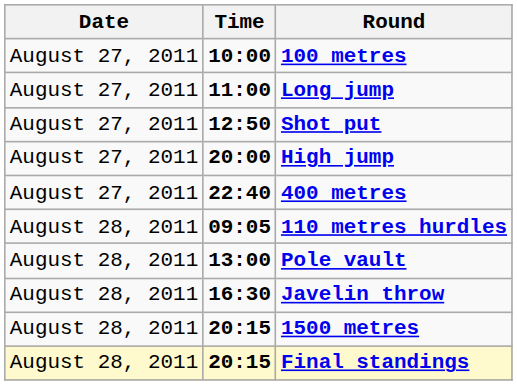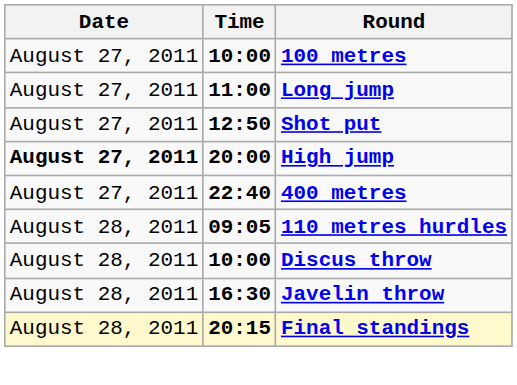 <table class="wikitable">
 <tr>
 <th>Date</th>
 <th>Time</th>
 <th>Round</th>
 </tr>
 <tr>
 <td>August 27, 2011</td>
 <td><strong>10:00</strong></td>
 <td><strong><a href='#'>100 metres</a></strong></td>
 </tr>
 <tr>
 <td>August 27, 2011</td>
 <td><strong>11:00</strong></td>
 <td><strong><a href='#'>Long jump</a></strong></td>
 </tr>
 <tr>
 <td>August 27, 2011</td>
 <td><strong>12:50</strong></td>
 <td><strong><a href='#'>Shot put</a></strong></td>
 </tr>
 <tr>
-<td>August 27, 2011</td>
+<td><strong>August 27, 2011</strong></td>
 <td><strong>20:00</strong></td>
 <td><strong><a href='#'>High jump</a></strong></td>
 </tr>
 <tr>
 <td>August 27, 2011</td>
 <td><strong>22:40</strong></td>
 <td><strong><a href='#'>400 metres</a></strong></td>
 </tr>
 <tr>
 <td>August 28, 2011</td>
 <td><strong>09:05</strong></td>
 <td><strong><a href='#'>110 metres hurdles</a></strong></td>
 </tr>
 <tr>
 <td>August 28, 2011</td>
-<td><strong>13:00</strong></td>
-<td><strong><a href='#'>Pole vault</a></strong></td>
+<td><strong>10:00</strong></td>
+<td><strong><a href='#'>Discus throw</a></strong></td>
 </tr>
 <tr>
 <td>August 28, 2011</td>
 <td><strong>16:30</strong></td>
 <td><strong><a href='#'>Javelin throw</a></strong></td>
-</tr>
-<tr>
-<td>August 28, 2011</td>
-<td><strong>20:15</strong></td>
-<td><strong><a href='#'>1500 metres</a></strong></td>
 </tr>
 <tr style=background:lemonchiffon>
 <td>August 28, 2011</td>
 <td><strong>20:15</strong></td>
 <td><strong><a href='#'>Final standings</a></strong></td>
 </tr>
 </table>
